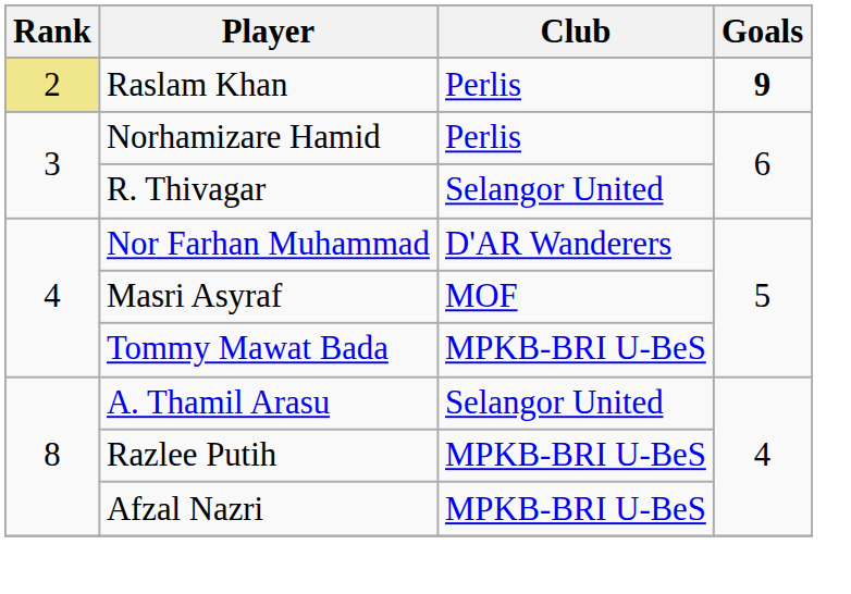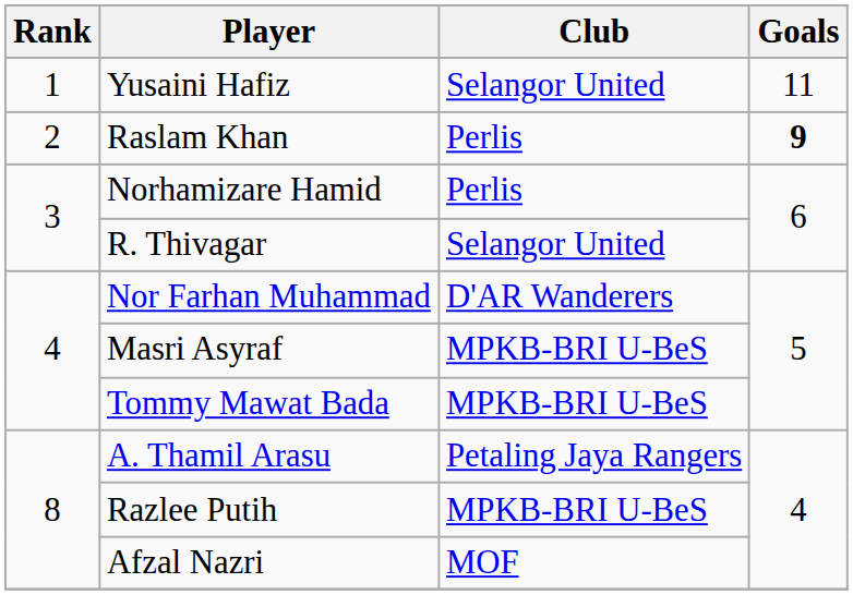 <table class="wikitable" style="text-align:center">
 <tr>
 <th>Rank</th>
 <th>Player</th>
 <th>Club</th>
 <th>Goals</th>
 </tr>
 <tr>
-<td rowspan=1 style="background: khaki;">2</td>
+<td rowspan=1>1</td>
+<td align="left"> Yusaini Hafiz</td>
+<td align="left"><a href='#'>Selangor United</a></td>
+<td rowspan=1>11</td>
+</tr>
+<tr>
+<td rowspan=1>2</td>
 <td align="left"> Raslam Khan</td>
 <td align="left"><a href='#'>Perlis</a></td>
 <td rowspan=1><strong>9</strong></td>
 </tr>
 <tr>
 <td rowspan=2>3</td>
 <td align="left"> Norhamizare Hamid</td>
 <td align="left"><a href='#'>Perlis</a></td>
 <td rowspan=2>6</td>
 </tr>
 <tr>
 <td align="left"> R. Thivagar</td>
 <td align="left"><a href='#'>Selangor United</a></td>
 </tr>
 <tr>
 <td rowspan=3>4</td>
 <td align="left">  <a href='#'>Nor Farhan Muhammad</a></td>
 <td align="left"><a href='#'>D'AR Wanderers</a></td>
 <td rowspan=3>5</td>
 </tr>
 <tr>
 <td align="left"> Masri Asyraf</td>
-<td align="left"><a href='#'>MOF</a></td>
+<td align="left"><a href='#'>MPKB-BRI U-BeS</a></td>
 </tr>
 <tr>
 <td align="left"> <a href='#'>Tommy Mawat Bada</a></td>
 <td align="left"><a href='#'>MPKB-BRI U-BeS</a></td>
 </tr>
 <tr>
 <td rowspan=3>8</td>
 <td align="left"> <a href='#'>A. Thamil Arasu</a></td>
-<td align="left"><a href='#'>Selangor United</a></td>
+<td align="left"><a href='#'>Petaling Jaya Rangers</a></td>
 <td rowspan=3>4</td>
 </tr>
 <tr>
 <td align="left"> Razlee Putih</td>
 <td align="left"><a href='#'>MPKB-BRI U-BeS</a></td>
 </tr>
 <tr>
 <td align="left"> Afzal Nazri</td>
-<td align="left"><a href='#'>MPKB-BRI U-BeS</a></td>
+<td align="left"><a href='#'>MOF</a></td>
 </tr>
 <tr>
 </tr>
 </table>
